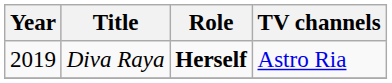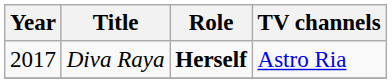 <table class="wikitable">
 <tr>
 <th>Year</th>
 <th>Title</th>
 <th>Role</th>
 <th>TV channels</th>
 </tr>
 <tr>
-<td>2019</td>
+<td>2017</td>
 <td><em>Diva Raya</em></td>
 <td><strong>Herself</strong></td>
 <td><a href='#'>Astro Ria</a></td>
 </tr>
 <tr>
 </tr>
 </table>
